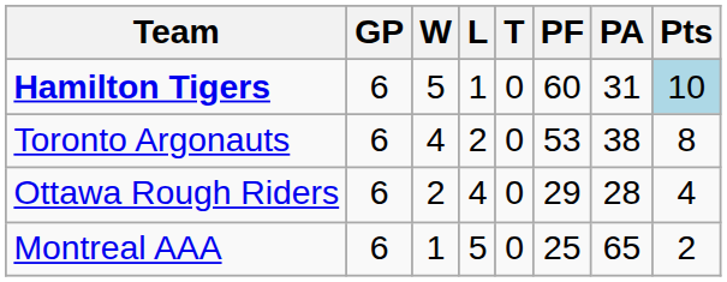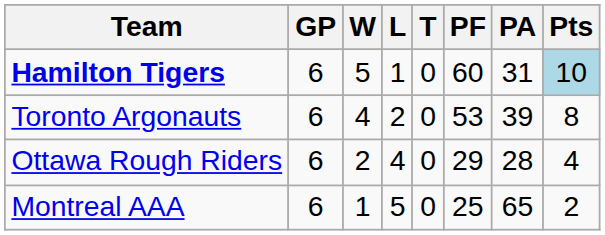 <table class="wikitable">
 <tr>
 <th>Team</th>
 <th>GP</th>
 <th>W</th>
 <th>L</th>
 <th>T</th>
 <th>PF</th>
 <th>PA</th>
 <th>Pts</th>
 </tr>
 <tr align="center">
 <td align="left"><strong><a href='#'>Hamilton Tigers</a></strong></td>
 <td>6</td>
 <td>5</td>
 <td>1</td>
 <td>0</td>
 <td>60</td>
 <td>31</td>
 <td style="background: lightblue;">10</td>
 </tr>
 <tr align="center">
 <td align="left"><a href='#'>Toronto Argonauts</a></td>
 <td>6</td>
 <td>4</td>
 <td>2</td>
 <td>0</td>
 <td>53</td>
-<td>38</td>
+<td>39</td>
 <td>8</td>
 </tr>
 <tr align="center">
 <td align="left"><a href='#'>Ottawa Rough Riders</a></td>
 <td>6</td>
 <td>2</td>
 <td>4</td>
 <td>0</td>
 <td>29</td>
 <td>28</td>
 <td>4</td>
 </tr>
 <tr align="center">
 <td align="left"><a href='#'>Montreal AAA</a></td>
 <td>6</td>
 <td>1</td>
 <td>5</td>
 <td>0</td>
 <td>25</td>
 <td>65</td>
 <td>2</td>
 </tr>
 </table>
